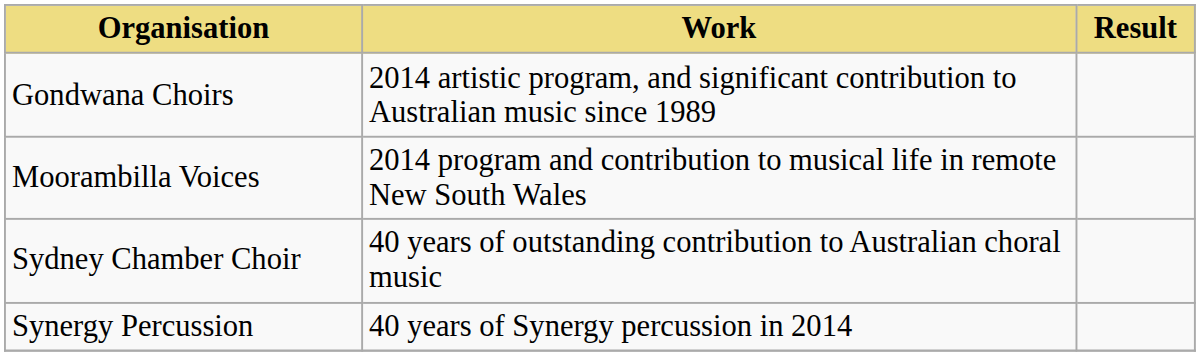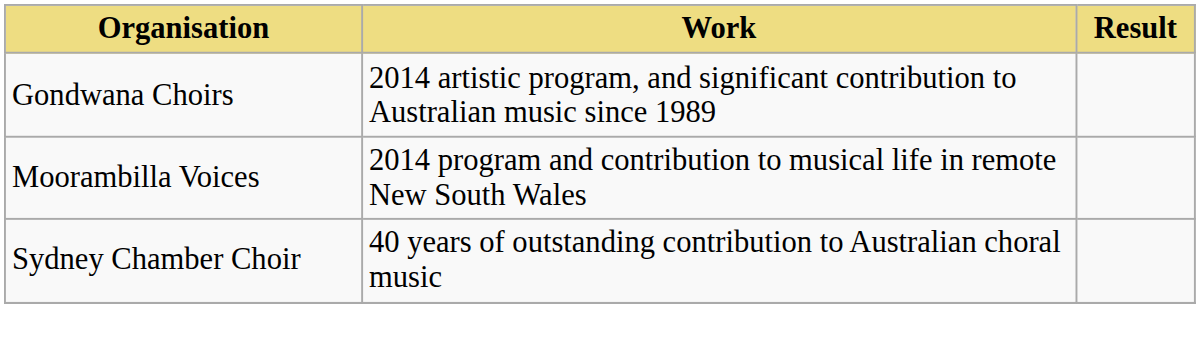 <table class="wikitable" width=100%>
 <tr>
 <th style="width:30%;background:#EEDD82;">Organisation</th>
 <th style="width:60%;background:#EEDD82;">Work</th>
 <th style="width:10%;background:#EEDD82;">Result<br></th>
 </tr>
 <tr>
 <td>Gondwana Choirs</td>
 <td>2014 artistic program, and significant contribution to Australian music since 1989</td>
 <td></td>
 </tr>
 <tr>
 <td>Moorambilla Voices</td>
 <td>2014 program and contribution to musical life in remote New South Wales</td>
 <td></td>
 </tr>
 <tr>
 <td>Sydney Chamber Choir</td>
 <td>40 years of outstanding contribution to Australian choral music</td>
 <td></td>
 </tr>
 <tr>
-<td>Synergy Percussion</td>
-<td>40 years of Synergy percussion in 2014</td>
-<td></td>
-</tr>
-<tr>
 </tr>
 </table>
